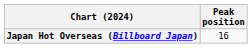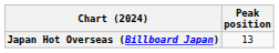 <table class="wikitable plainrowheaders" style="text-align:center;">
 <tr>
 <th scope="col">Chart (2024)</th>
 <th scope="col">Peak<br>position</th>
 </tr>
 <tr>
 <th scope="row">Japan Hot Overseas (<em><a href='#'>Billboard Japan</a></em>)</th>
-<td>16</td>
+<td>13</td>
 </tr>
 </table>
